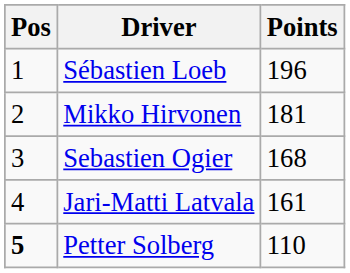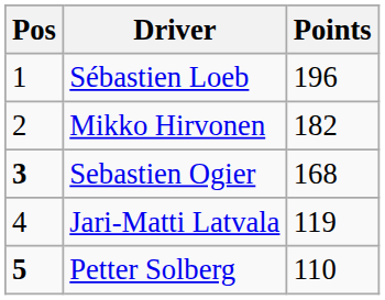 <table class="wikitable" style="font-size: 95%;">
 <tr>
 <th>Pos</th>
 <th>Driver</th>
 <th>Points</th>
 </tr>
 <tr>
 <td>1</td>
 <td> <a href='#'>Sébastien Loeb</a></td>
 <td>196</td>
 </tr>
 <tr>
 <td>2</td>
 <td> <a href='#'>Mikko Hirvonen</a></td>
-<td>181</td>
+<td>182</td>
 </tr>
 <tr>
-<td>3</td>
+<td><strong>3</strong></td>
 <td> <a href='#'>Sebastien Ogier</a></td>
 <td>168</td>
 </tr>
 <tr>
 <td>4</td>
 <td> <a href='#'>Jari-Matti Latvala</a></td>
-<td>161</td>
+<td>119</td>
 </tr>
 <tr>
 <td><strong>5</strong></td>
 <td> <a href='#'>Petter Solberg</a></td>
 <td>110</td>
 </tr>
 </table>
